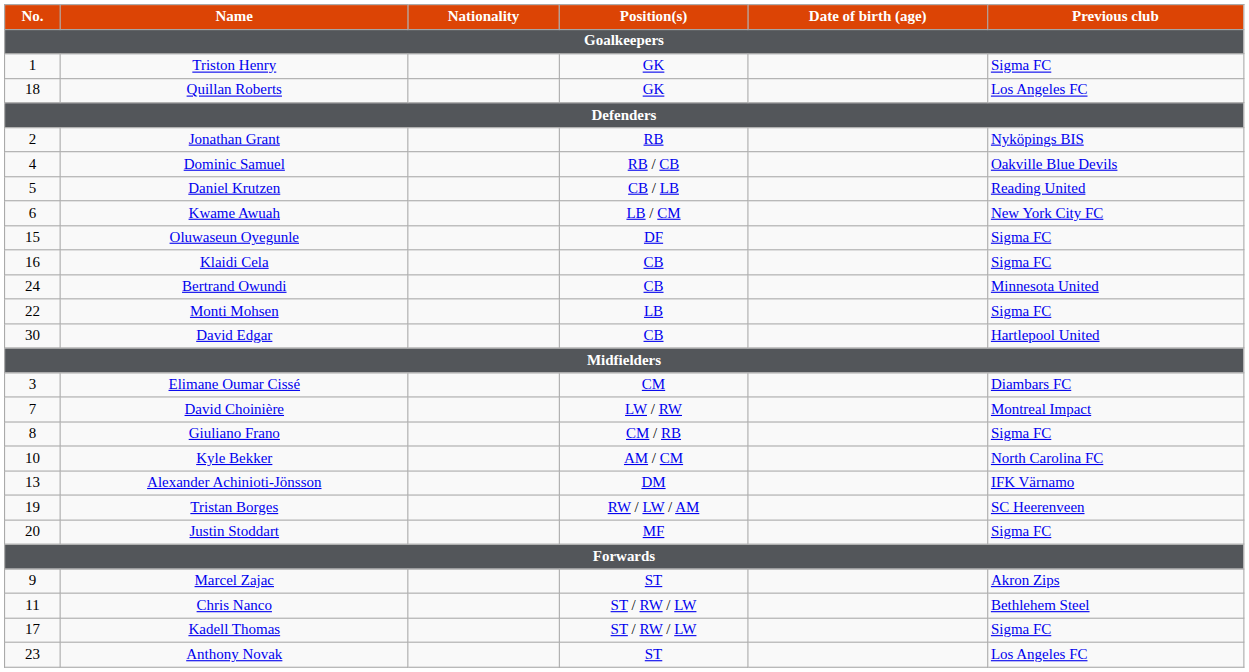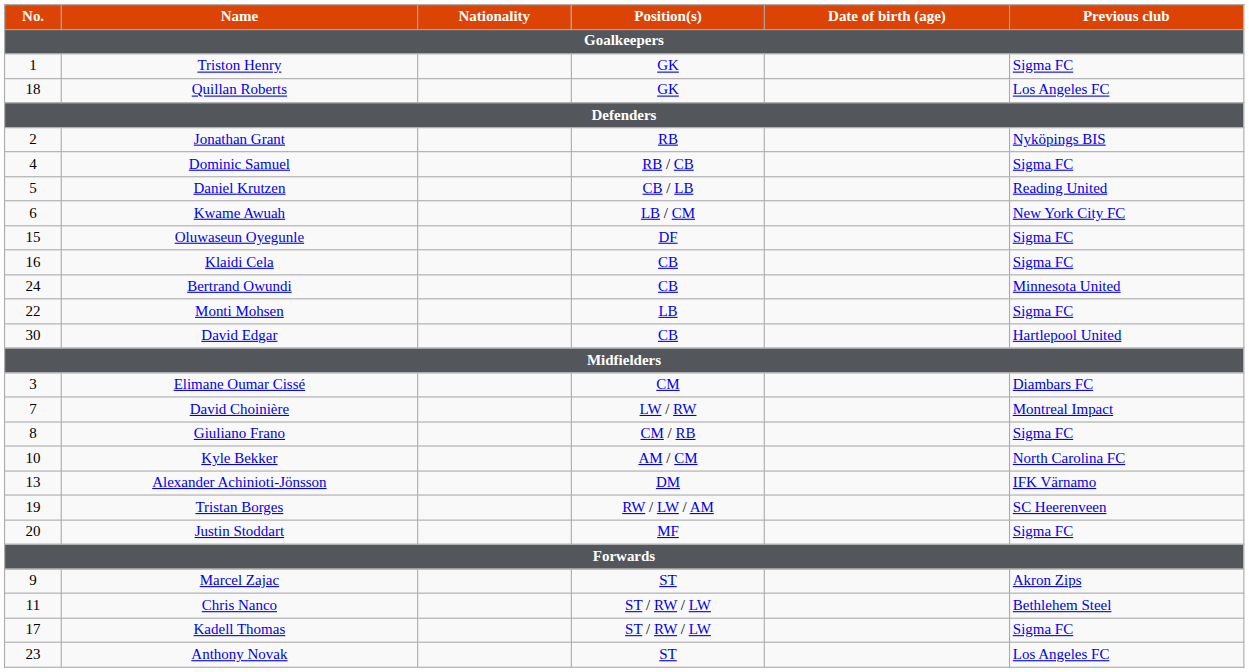 <table class="wikitable" style="text-align:center; font-size:86%; width:90%">
 <tr>
 <th style="background:#DC4405; color:white; text-align:center;">No.</th>
 <th style="background:#DC4405; color:white; text-align:center;">Name</th>
 <th style="background:#DC4405; color:white; text-align:center;">Nationality</th>
 <th style="background:#DC4405; color:white; text-align:center;">Position(s)</th>
 <th style="background:#DC4405; color:white; text-align:center;">Date of birth (age)</th>
 <th style="background:#DC4405; color:white; text-align:center;">Previous club</th>
 </tr>
 <tr>
 <th colspan="7" style="background:#53565A; color:white; text-align:center;">Goalkeepers</th>
 </tr>
 <tr>
 <td>1</td>
 <td><a href='#'>Triston Henry</a></td>
 <td></td>
 <td><a href='#'>GK</a></td>
 <td></td>
 <td align="left"> <a href='#'>Sigma FC</a></td>
 </tr>
 <tr>
 <td>18</td>
 <td><a href='#'>Quillan Roberts</a></td>
 <td></td>
 <td><a href='#'>GK</a></td>
 <td></td>
 <td align="left"> <a href='#'>Los Angeles FC</a></td>
 </tr>
 <tr>
 <th colspan="7" style="background:#53565A; color:white; text-align:center;">Defenders</th>
 </tr>
 <tr>
 <td>2</td>
 <td><a href='#'>Jonathan Grant</a></td>
 <td></td>
 <td><a href='#'>RB</a></td>
 <td></td>
 <td align="left"> <a href='#'>Nyköpings BIS</a></td>
 </tr>
 <tr>
 <td>4</td>
 <td><a href='#'>Dominic Samuel</a></td>
 <td></td>
 <td><a href='#'>RB</a> / <a href='#'>CB</a></td>
 <td></td>
-<td align="left"> <a href='#'>Oakville Blue Devils</a></td>
+<td align="left"> <a href='#'>Sigma FC</a></td>
 </tr>
 <tr>
 <td>5</td>
 <td><a href='#'>Daniel Krutzen</a></td>
 <td></td>
 <td><a href='#'>CB</a> / <a href='#'>LB</a></td>
 <td></td>
 <td align="left"> <a href='#'>Reading United</a></td>
 </tr>
 <tr>
 <td>6</td>
 <td><a href='#'>Kwame Awuah</a></td>
 <td></td>
 <td><a href='#'>LB</a> / <a href='#'>CM</a></td>
 <td></td>
 <td align="left"> <a href='#'>New York City FC</a></td>
 </tr>
 <tr>
 <td>15</td>
 <td><a href='#'>Oluwaseun Oyegunle</a></td>
 <td></td>
 <td><a href='#'>DF</a></td>
 <td></td>
 <td align="left"> <a href='#'>Sigma FC</a></td>
 </tr>
 <tr>
 <td>16</td>
 <td><a href='#'>Klaidi Cela</a></td>
 <td></td>
 <td><a href='#'>CB</a></td>
 <td></td>
 <td align="left"> <a href='#'>Sigma FC</a></td>
 </tr>
 <tr>
 <td>24</td>
 <td><a href='#'>Bertrand Owundi</a></td>
 <td></td>
 <td><a href='#'>CB</a></td>
 <td></td>
 <td align="left"> <a href='#'>Minnesota United</a></td>
 </tr>
 <tr>
 <td>22</td>
 <td><a href='#'>Monti Mohsen</a></td>
 <td></td>
 <td><a href='#'>LB</a></td>
 <td></td>
 <td align="left"> <a href='#'>Sigma FC</a></td>
 </tr>
 <tr>
 <td>30</td>
 <td><a href='#'>David Edgar</a></td>
 <td></td>
 <td><a href='#'>CB</a></td>
 <td></td>
 <td align="left"> <a href='#'>Hartlepool United</a></td>
 </tr>
 <tr>
 <th colspan="7" style="background:#53565A; color:white; text-align:center;">Midfielders</th>
 </tr>
 <tr>
 <td>3</td>
 <td><a href='#'>Elimane Oumar Cissé</a></td>
 <td></td>
 <td><a href='#'>CM</a></td>
 <td></td>
 <td align="left"> <a href='#'>Diambars FC</a></td>
 </tr>
 <tr>
 <td>7</td>
 <td><a href='#'>David Choinière</a></td>
 <td></td>
 <td><a href='#'>LW</a> / <a href='#'>RW</a></td>
 <td></td>
 <td align="left"> <a href='#'>Montreal Impact</a></td>
 </tr>
 <tr>
 <td>8</td>
 <td><a href='#'>Giuliano Frano</a></td>
 <td></td>
 <td><a href='#'>CM</a> / <a href='#'>RB</a></td>
 <td></td>
 <td align="left"> <a href='#'>Sigma FC</a></td>
 </tr>
 <tr>
 <td>10</td>
 <td><a href='#'>Kyle Bekker</a></td>
 <td></td>
 <td><a href='#'>AM</a> / <a href='#'>CM</a></td>
 <td></td>
 <td align="left"> <a href='#'>North Carolina FC</a></td>
 </tr>
 <tr>
 <td>13</td>
 <td><a href='#'>Alexander Achinioti-Jönsson</a></td>
 <td></td>
 <td><a href='#'>DM</a></td>
 <td></td>
 <td align="left"> <a href='#'>IFK Värnamo</a></td>
 </tr>
 <tr>
 <td>19</td>
 <td><a href='#'>Tristan Borges</a></td>
 <td></td>
 <td><a href='#'>RW</a> / <a href='#'>LW</a> / <a href='#'>AM</a></td>
 <td></td>
 <td align="left"> <a href='#'>SC Heerenveen</a></td>
 </tr>
 <tr>
 <td>20</td>
 <td><a href='#'>Justin Stoddart</a></td>
 <td></td>
 <td><a href='#'>MF</a></td>
 <td></td>
 <td align="left"> <a href='#'>Sigma FC</a></td>
 </tr>
 <tr>
 <th colspan="7" style="background:#53565A; color:white; text-align:center;">Forwards</th>
 </tr>
 <tr>
 <td>9</td>
 <td><a href='#'>Marcel Zajac</a></td>
 <td></td>
 <td><a href='#'>ST</a></td>
 <td></td>
 <td align="left"> <a href='#'>Akron Zips</a></td>
 </tr>
 <tr>
 <td>11</td>
 <td><a href='#'>Chris Nanco</a></td>
 <td></td>
 <td><a href='#'>ST</a> / <a href='#'>RW</a> / <a href='#'>LW</a></td>
 <td></td>
 <td align="left"> <a href='#'>Bethlehem Steel</a></td>
 </tr>
 <tr>
 <td>17</td>
 <td><a href='#'>Kadell Thomas</a></td>
 <td></td>
 <td><a href='#'>ST</a> / <a href='#'>RW</a> / <a href='#'>LW</a></td>
 <td></td>
 <td align="left"> <a href='#'>Sigma FC</a></td>
 </tr>
 <tr>
 <td>23</td>
 <td><a href='#'>Anthony Novak</a></td>
 <td></td>
 <td><a href='#'>ST</a></td>
 <td></td>
 <td align="left"> <a href='#'>Los Angeles FC</a></td>
 </tr>
 </table>
